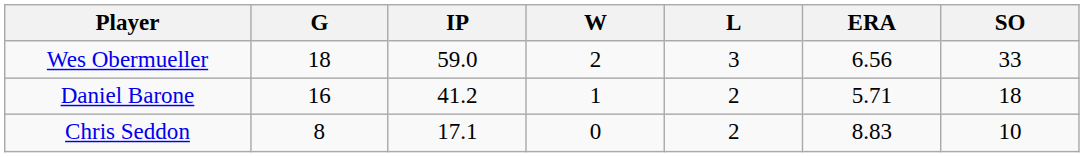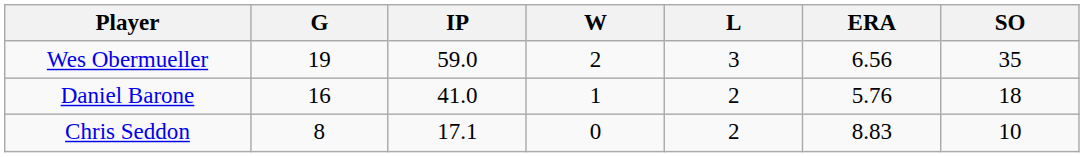 <table class="wikitable sortable">
 <tr>
 <th bgcolor="#DDDDFF" width="16%">Player</th>
 <th bgcolor="#DDDDFF" width="9%">G</th>
 <th bgcolor="#DDDDFF" width="9%">IP</th>
 <th bgcolor="#DDDDFF" width="9%">W</th>
 <th bgcolor="#DDDDFF" width="9%">L</th>
 <th bgcolor="#DDDDFF" width="9%">ERA</th>
 <th bgcolor="#DDDDFF" width="9%">SO</th>
 </tr>
 <tr align=center>
 <td><a href='#'>Wes Obermueller</a></td>
-<td>18</td>
+<td>19</td>
 <td>59.0</td>
 <td>2</td>
 <td>3</td>
 <td>6.56</td>
-<td>33</td>
+<td>35</td>
 </tr>
 <tr align=center>
 <td><a href='#'>Daniel Barone</a></td>
 <td>16</td>
-<td>41.2</td>
+<td>41.0</td>
 <td>1</td>
 <td>2</td>
-<td>5.71</td>
+<td>5.76</td>
 <td>18</td>
 </tr>
 <tr align=center>
 <td><a href='#'>Chris Seddon</a></td>
 <td>8</td>
 <td>17.1</td>
 <td>0</td>
 <td>2</td>
 <td>8.83</td>
 <td>10</td>
 </tr>
 </table>
